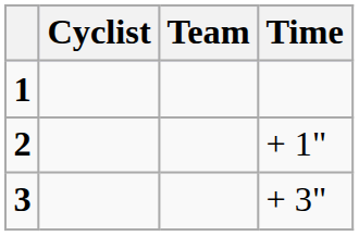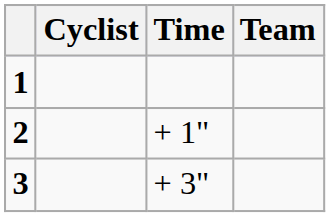 <table class="wikitable">
 <tr style="background:#ccccff;">
 <th></th>
 <th>Cyclist</th>
+<th>Time</th>
 <th>Team</th>
-<th>Time</th>
 </tr>
 <tr>
 <td><strong>1</strong></td>
 <td></td>
 <td></td>
 <td></td>
 </tr>
 <tr>
 <td><strong>2</strong></td>
 <td></td>
+<td>+ 1"</td>
 <td></td>
-<td>+ 1"</td>
 </tr>
 <tr>
 <td><strong>3</strong></td>
 <td></td>
+<td>+ 3"</td>
 <td></td>
-<td>+ 3"</td>
 </tr>
 </table>
